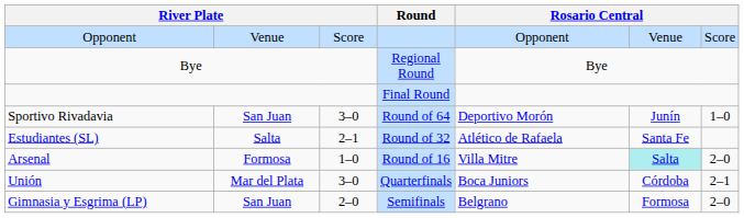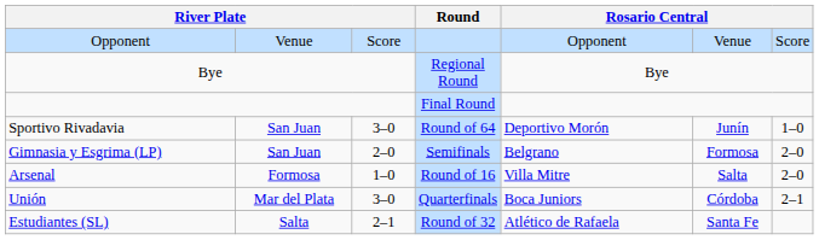 <table class="wikitable" style="text-align: center;">
 <tr>
 <th colspan=3><a href='#'>River Plate</a></th>
 <th>Round</th>
 <th colspan=3><a href='#'>Rosario Central</a></th>
 </tr>
 <tr bgcolor=#c1e0ff>
 <td width=30%>Opponent</td>
 <td width=15%>Venue</td>
 <td width=8%>Score</td>
 <td width=10%></td>
 <td width=25%>Opponent</td>
 <td width=10%>Venue</td>
 <td width=10%>Score</td>
 </tr>
 <tr>
 <td colspan=3>Bye</td>
 <td bgcolor=#c1e0ff><a href='#'>Regional Round</a></td>
 <td colspan=3>Bye</td>
 </tr>
 <tr>
 <td colspan=3></td>
 <td bgcolor=#c1e0ff><a href='#'>Final Round</a></td>
 <td colspan=3></td>
 </tr>
 <tr>
 <td align=left>Sportivo Rivadavia</td>
 <td><a href='#'>San Juan</a></td>
 <td>3–0</td>
 <td bgcolor=#c1e0ff><a href='#'>Round of 64</a></td>
 <td align=left><a href='#'>Deportivo Morón</a></td>
 <td><a href='#'>Junín</a></td>
 <td>1–0</td>
 </tr>
 <tr>
-<td align=left><a href='#'>Estudiantes (SL)</a></td>
-<td><a href='#'>Salta</a></td>
-<td>2–1</td>
-<td bgcolor=#c1e0ff><a href='#'>Round of 32</a></td>
-<td align=left><a href='#'>Atlético de Rafaela</a></td>
-<td><a href='#'>Santa Fe</a></td>
-<td></td>
+<td align=left><a href='#'>Gimnasia y Esgrima (LP)</a></td>
+<td><a href='#'>San Juan</a></td>
+<td>2–0</td>
+<td bgcolor=#c1e0ff><a href='#'>Semifinals</a></td>
+<td align=left><a href='#'>Belgrano</a></td>
+<td><a href='#'>Formosa</a></td>
+<td>2–0</td>
 </tr>
 <tr>
 <td align=left><a href='#'>Arsenal</a></td>
 <td><a href='#'>Formosa</a></td>
 <td>1–0</td>
 <td bgcolor=#c1e0ff><a href='#'>Round of 16</a></td>
 <td align=left><a href='#'>Villa Mitre</a></td>
-<td style="background: paleturquoise;"><a href='#'>Salta</a></td>
+<td><a href='#'>Salta</a></td>
 <td>2–0</td>
 </tr>
 <tr>
 <td align=left><a href='#'>Unión</a></td>
 <td><a href='#'>Mar del Plata</a></td>
 <td>3–0</td>
 <td bgcolor=#c1e0ff><a href='#'>Quarterfinals</a></td>
 <td align=left><a href='#'>Boca Juniors</a></td>
 <td><a href='#'>Córdoba</a></td>
 <td>2–1</td>
 </tr>
 <tr>
-<td align=left><a href='#'>Gimnasia y Esgrima (LP)</a></td>
-<td><a href='#'>San Juan</a></td>
-<td>2–0</td>
-<td bgcolor=#c1e0ff><a href='#'>Semifinals</a></td>
-<td align=left><a href='#'>Belgrano</a></td>
-<td><a href='#'>Formosa</a></td>
-<td>2–0</td>
+<td align=left><a href='#'>Estudiantes (SL)</a></td>
+<td><a href='#'>Salta</a></td>
+<td>2–1</td>
+<td bgcolor=#c1e0ff><a href='#'>Round of 32</a></td>
+<td align=left><a href='#'>Atlético de Rafaela</a></td>
+<td><a href='#'>Santa Fe</a></td>
+<td></td>
 </tr>
 </table>
